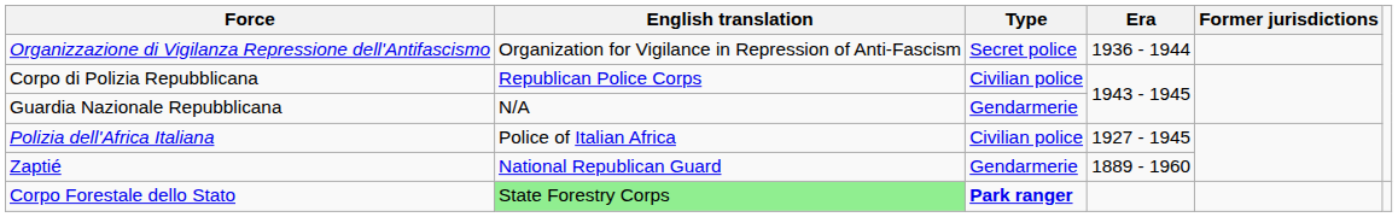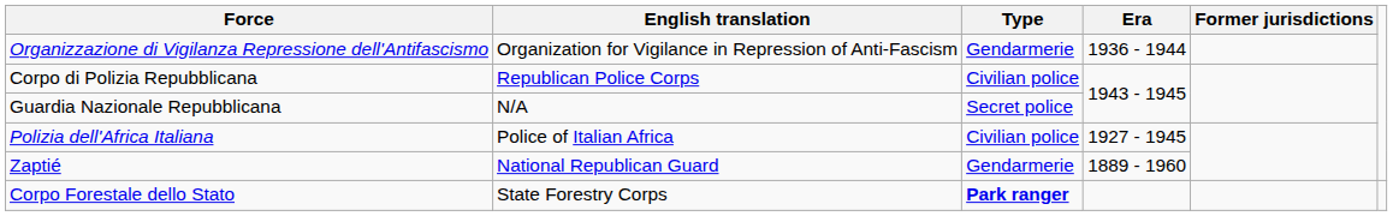 <table class="wikitable">
 <tr>
 <th>Force</th>
 <th>English translation</th>
 <th>Type</th>
 <th>Era</th>
 <th>Former jurisdictions</th>
 </tr>
 <tr>
 <td><a href='#'><em>Organizzazione di Vigilanza Repressione dell'Antifascismo</em></a></td>
 <td>Organization for Vigilance in Repression of Anti-Fascism</td>
-<td><a href='#'>Secret police</a></td>
+<td><a href='#'>Gendarmerie</a></td>
 <td>1936 - 1944</td>
 <td><br></td>
 </tr>
 <tr>
 <td>Corpo di Polizia Repubblicana</td>
 <td><a href='#'>Republican Police Corps</a></td>
 <td><a href='#'>Civilian police</a></td>
 <td rowspan="2">1943 - 1945</td>
 <td rowspan="2"></td>
 </tr>
 <tr>
 <td>Guardia Nazionale Repubblicana</td>
 <td>N/A</td>
-<td><a href='#'>Gendarmerie</a></td>
+<td><a href='#'>Secret police</a></td>
 </tr>
 <tr>
 <td><em><a href='#'>Polizia dell'Africa Italiana</a></em></td>
 <td>Police of <a href='#'>Italian Africa</a></td>
 <td><a href='#'>Civilian police</a></td>
 <td>1927 - 1945</td>
 <td rowspan="2"></td>
 </tr>
 <tr>
 <td><a href='#'>Zaptié</a></td>
 <td><a href='#'>National Republican Guard</a></td>
 <td><a href='#'>Gendarmerie</a></td>
 <td>1889 - 1960</td>
 </tr>
 <tr>
 <td><a href='#'>Corpo Forestale dello Stato</a></td>
-<td style="background: lightgreen;">State Forestry Corps</td>
+<td>State Forestry Corps</td>
 <td><strong><a href='#'>Park ranger</a></strong></td>
 <td></td>
 <td></td>
 <td></td>
 </tr>
 </table>
